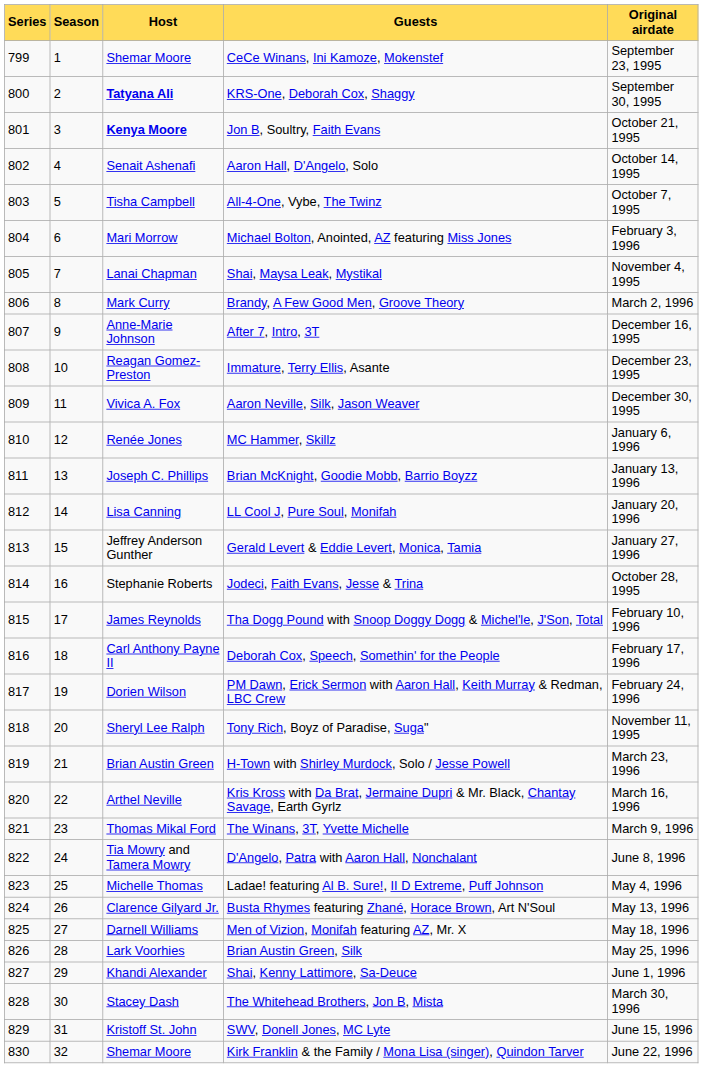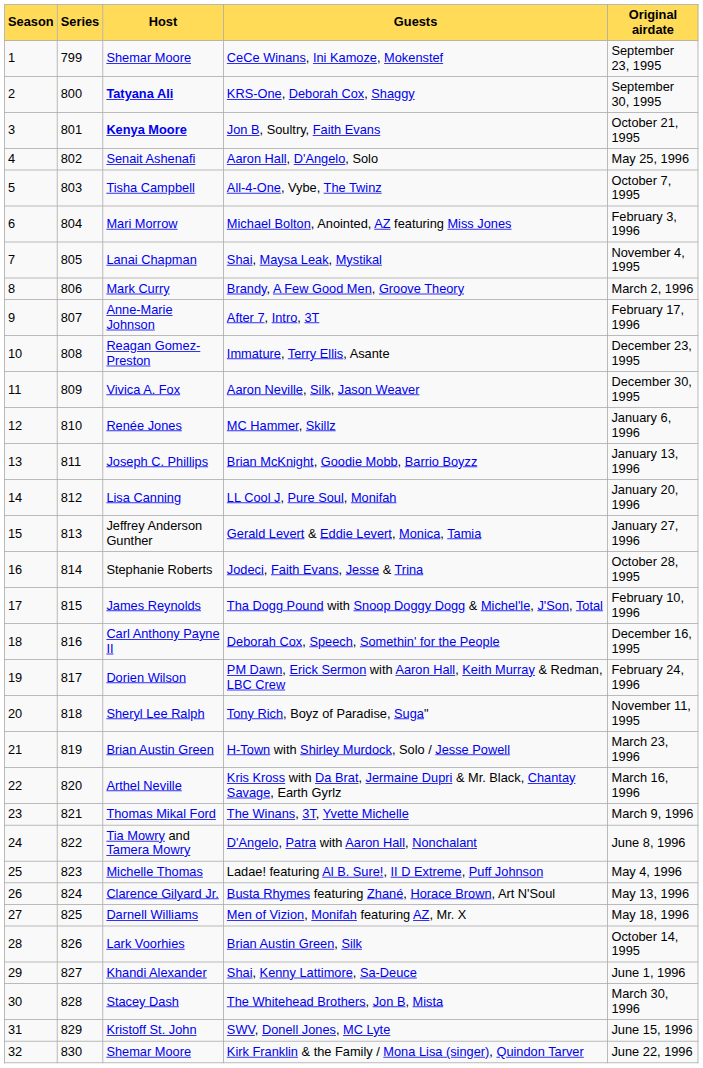 <table class="toccolours" border="2" cellpadding="4" cellspacing="0" style="margin: 1em 1em 1em 0; background: #f9f9f9; border: 1px #aaa solid; border-collapse: collapse">
 <tr style="text-align: center; background-color:#FFDB58">
+<th><strong>Season</strong></th>
 <th><strong>Series</strong></th>
-<th><strong>Season</strong></th>
 <th style="width:200px;"><strong>Host</strong></th>
 <th style="width:800px;"><strong>Guests</strong></th>
 <th style="width:125px;"><strong>Original airdate</strong></th>
 </tr>
 <tr>
+<td>1</td>
 <td>799</td>
-<td>1</td>
 <td><a href='#'>Shemar Moore</a></td>
 <td><a href='#'>CeCe Winans</a>, <a href='#'>Ini Kamoze</a>, <a href='#'>Mokenstef</a></td>
 <td>September 23, 1995</td>
 </tr>
 <tr>
+<td>2</td>
 <td>800</td>
-<td>2</td>
 <td><strong><a href='#'>Tatyana Ali</a></strong></td>
 <td><a href='#'>KRS-One</a>, <a href='#'>Deborah Cox</a>, <a href='#'>Shaggy</a></td>
 <td>September 30, 1995</td>
 </tr>
 <tr>
+<td>3</td>
 <td>801</td>
-<td>3</td>
 <td><strong><a href='#'>Kenya Moore</a></strong></td>
 <td><a href='#'>Jon B</a>, Soultry, <a href='#'>Faith Evans</a></td>
 <td>October 21, 1995</td>
 </tr>
 <tr>
+<td>4</td>
 <td>802</td>
-<td>4</td>
 <td><a href='#'>Senait Ashenafi</a></td>
 <td><a href='#'>Aaron Hall</a>, <a href='#'>D'Angelo</a>, Solo</td>
-<td>October 14, 1995</td>
+<td>May 25, 1996</td>
 </tr>
 <tr>
+<td>5</td>
 <td>803</td>
-<td>5</td>
 <td><a href='#'>Tisha Campbell</a></td>
 <td><a href='#'>All-4-One</a>, Vybe, <a href='#'>The Twinz</a></td>
 <td>October 7, 1995</td>
 </tr>
 <tr>
+<td>6</td>
 <td>804</td>
-<td>6</td>
 <td><a href='#'>Mari Morrow</a></td>
 <td><a href='#'>Michael Bolton</a>, Anointed, <a href='#'>AZ</a> featuring <a href='#'>Miss Jones</a></td>
 <td>February 3, 1996</td>
 </tr>
 <tr>
+<td>7</td>
 <td>805</td>
-<td>7</td>
 <td><a href='#'>Lanai Chapman</a></td>
 <td><a href='#'>Shai</a>, <a href='#'>Maysa Leak</a>, <a href='#'>Mystikal</a></td>
 <td>November 4, 1995</td>
 </tr>
 <tr>
+<td>8</td>
 <td>806</td>
-<td>8</td>
 <td><a href='#'>Mark Curry</a></td>
 <td><a href='#'>Brandy</a>, <a href='#'>A Few Good Men</a>, <a href='#'>Groove Theory</a></td>
 <td>March 2, 1996</td>
 </tr>
 <tr>
+<td>9</td>
 <td>807</td>
-<td>9</td>
 <td><a href='#'>Anne-Marie Johnson</a></td>
 <td><a href='#'>After 7</a>, <a href='#'>Intro</a>, <a href='#'>3T</a></td>
-<td>December 16, 1995</td>
+<td>February 17, 1996</td>
 </tr>
 <tr>
+<td>10</td>
 <td>808</td>
-<td>10</td>
 <td><a href='#'>Reagan Gomez-Preston</a></td>
 <td><a href='#'>Immature</a>, <a href='#'>Terry Ellis</a>, Asante</td>
 <td>December 23, 1995</td>
 </tr>
 <tr>
+<td>11</td>
 <td>809</td>
-<td>11</td>
 <td><a href='#'>Vivica A. Fox</a></td>
 <td><a href='#'>Aaron Neville</a>, <a href='#'>Silk</a>, <a href='#'>Jason Weaver</a></td>
 <td>December 30, 1995</td>
 </tr>
 <tr>
+<td>12</td>
 <td>810</td>
-<td>12</td>
 <td><a href='#'>Renée Jones</a></td>
 <td><a href='#'>MC Hammer</a>, <a href='#'>Skillz</a></td>
 <td>January 6, 1996</td>
 </tr>
 <tr>
+<td>13</td>
 <td>811</td>
-<td>13</td>
 <td><a href='#'>Joseph C. Phillips</a></td>
 <td><a href='#'>Brian McKnight</a>, <a href='#'>Goodie Mobb</a>, <a href='#'>Barrio Boyzz</a></td>
 <td>January 13, 1996</td>
 </tr>
 <tr>
+<td>14</td>
 <td>812</td>
-<td>14</td>
 <td><a href='#'>Lisa Canning</a></td>
 <td><a href='#'>LL Cool J</a>, <a href='#'>Pure Soul</a>, <a href='#'>Monifah</a></td>
 <td>January 20, 1996</td>
 </tr>
 <tr>
+<td>15</td>
 <td>813</td>
-<td>15</td>
 <td>Jeffrey Anderson Gunther</td>
 <td><a href='#'>Gerald Levert</a> & <a href='#'>Eddie Levert</a>, <a href='#'>Monica</a>, <a href='#'>Tamia</a></td>
 <td>January 27, 1996</td>
 </tr>
 <tr>
+<td>16</td>
 <td>814</td>
-<td>16</td>
 <td>Stephanie Roberts</td>
 <td><a href='#'>Jodeci</a>, <a href='#'>Faith Evans</a>, <a href='#'>Jesse</a> & <a href='#'>Trina</a></td>
 <td>October 28, 1995</td>
 </tr>
 <tr>
+<td>17</td>
 <td>815</td>
-<td>17</td>
 <td><a href='#'>James Reynolds</a></td>
 <td><a href='#'>Tha Dogg Pound</a> with <a href='#'>Snoop Doggy Dogg</a> & <a href='#'>Michel'le</a>, <a href='#'>J'Son</a>, <a href='#'>Total</a></td>
 <td>February 10, 1996</td>
 </tr>
 <tr>
+<td>18</td>
 <td>816</td>
-<td>18</td>
 <td><a href='#'>Carl Anthony Payne II</a></td>
 <td><a href='#'>Deborah Cox</a>, <a href='#'>Speech</a>, <a href='#'>Somethin' for the People</a></td>
-<td>February 17, 1996</td>
+<td>December 16, 1995</td>
 </tr>
 <tr>
+<td>19</td>
 <td>817</td>
-<td>19</td>
 <td><a href='#'>Dorien Wilson</a></td>
 <td><a href='#'>PM Dawn</a>, <a href='#'>Erick Sermon</a> with <a href='#'>Aaron Hall</a>, <a href='#'>Keith Murray</a> & Redman, <a href='#'>LBC Crew</a></td>
 <td>February 24, 1996</td>
 </tr>
 <tr>
+<td>20</td>
 <td>818</td>
-<td>20</td>
 <td><a href='#'>Sheryl Lee Ralph</a></td>
 <td><a href='#'>Tony Rich</a>, Boyz of Paradise, <a href='#'>Suga</a>"</td>
 <td>November 11, 1995</td>
 </tr>
 <tr>
+<td>21</td>
 <td>819</td>
-<td>21</td>
 <td><a href='#'>Brian Austin Green</a></td>
 <td><a href='#'>H-Town</a> with <a href='#'>Shirley Murdock</a>, Solo / <a href='#'>Jesse Powell</a></td>
 <td>March 23, 1996</td>
 </tr>
 <tr>
+<td>22</td>
 <td>820</td>
-<td>22</td>
 <td><a href='#'>Arthel Neville</a></td>
 <td><a href='#'>Kris Kross</a> with <a href='#'>Da Brat</a>, <a href='#'>Jermaine Dupri</a> & Mr. Black, <a href='#'>Chantay Savage</a>, Earth Gyrlz</td>
 <td>March 16, 1996</td>
 </tr>
 <tr>
+<td>23</td>
 <td>821</td>
-<td>23</td>
 <td><a href='#'>Thomas Mikal Ford</a></td>
 <td><a href='#'>The Winans</a>, <a href='#'>3T</a>, <a href='#'>Yvette Michelle</a></td>
 <td>March 9, 1996</td>
 </tr>
 <tr>
+<td>24</td>
 <td>822</td>
-<td>24</td>
 <td><a href='#'>Tia Mowry</a> and <a href='#'>Tamera Mowry</a></td>
 <td><a href='#'>D'Angelo</a>, <a href='#'>Patra</a> with <a href='#'>Aaron Hall</a>, <a href='#'>Nonchalant</a></td>
 <td>June 8, 1996</td>
 </tr>
 <tr>
+<td>25</td>
 <td>823</td>
-<td>25</td>
 <td><a href='#'>Michelle Thomas</a></td>
 <td>Ladae! featuring <a href='#'>Al B. Sure!</a>, <a href='#'>II D Extreme</a>, <a href='#'>Puff Johnson</a></td>
 <td>May 4, 1996</td>
 </tr>
 <tr>
+<td>26</td>
 <td>824</td>
-<td>26</td>
 <td><a href='#'>Clarence Gilyard Jr.</a></td>
 <td><a href='#'>Busta Rhymes</a> featuring <a href='#'>Zhané</a>, <a href='#'>Horace Brown</a>, Art N'Soul</td>
 <td>May 13, 1996</td>
 </tr>
 <tr>
+<td>27</td>
 <td>825</td>
-<td>27</td>
 <td><a href='#'>Darnell Williams</a></td>
 <td><a href='#'>Men of Vizion</a>, <a href='#'>Monifah</a> featuring <a href='#'>AZ</a>, Mr. X</td>
 <td>May 18, 1996</td>
 </tr>
 <tr>
+<td>28</td>
 <td>826</td>
-<td>28</td>
 <td><a href='#'>Lark Voorhies</a></td>
 <td><a href='#'>Brian Austin Green</a>, <a href='#'>Silk</a></td>
-<td>May 25, 1996</td>
+<td>October 14, 1995</td>
 </tr>
 <tr>
+<td>29</td>
 <td>827</td>
-<td>29</td>
 <td><a href='#'>Khandi Alexander</a></td>
 <td><a href='#'>Shai</a>, <a href='#'>Kenny Lattimore</a>, <a href='#'>Sa-Deuce</a></td>
 <td>June 1, 1996</td>
 </tr>
 <tr>
+<td>30</td>
 <td>828</td>
-<td>30</td>
 <td><a href='#'>Stacey Dash</a></td>
 <td><a href='#'>The Whitehead Brothers</a>, <a href='#'>Jon B</a>, <a href='#'>Mista</a></td>
 <td>March 30, 1996</td>
 </tr>
 <tr>
+<td>31</td>
 <td>829</td>
-<td>31</td>
 <td><a href='#'>Kristoff St. John</a></td>
 <td><a href='#'>SWV</a>, <a href='#'>Donell Jones</a>, <a href='#'>MC Lyte</a></td>
 <td>June 15, 1996</td>
 </tr>
 <tr>
+<td>32</td>
 <td>830</td>
-<td>32</td>
 <td><a href='#'>Shemar Moore</a></td>
 <td><a href='#'>Kirk Franklin</a> & the Family / <a href='#'>Mona Lisa (singer)</a>, <a href='#'>Quindon Tarver</a></td>
 <td>June 22, 1996</td>
 </tr>
 </table>
